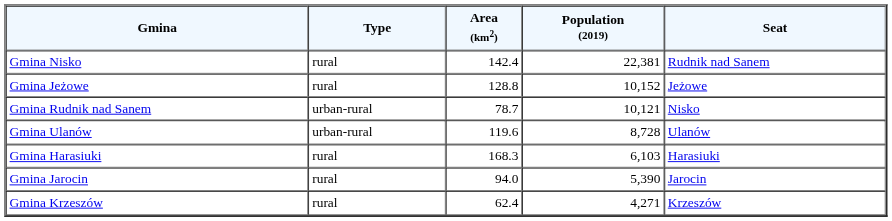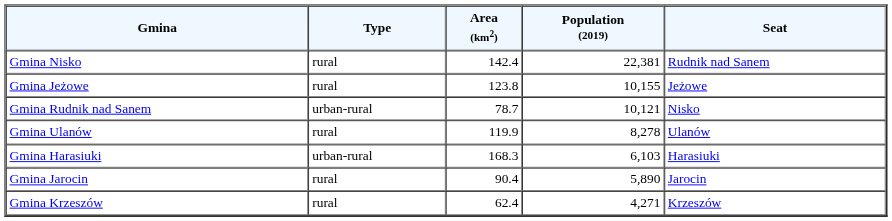 <table width="60%" border="2" cellpadding="3" cellspacing="0" style="font-size:90%;line-height:120%;">
 <tr bgcolor="F0F8FF">
 <td style="text-align:center;"><strong>Gmina</strong></td>
 <td style="text-align:center;"><strong>Type</strong></td>
 <td style="text-align:center;"><strong>Area<br><small>(km<sup>2</sup>)</small></strong></td>
 <td style="text-align:center;"><strong>Population<br><small>(2019)</small></strong></td>
 <td style="text-align:center;"><strong>Seat</strong></td>
 </tr>
 <tr>
 <td><a href='#'>Gmina Nisko</a></td>
 <td>rural</td>
 <td style="text-align:right;">142.4</td>
 <td style="text-align:right;">22,381</td>
 <td><a href='#'>Rudnik nad Sanem</a></td>
 </tr>
 <tr>
 <td><a href='#'>Gmina Jeżowe</a></td>
 <td>rural</td>
-<td style="text-align:right;">128.8</td>
-<td style="text-align:right;">10,152</td>
+<td style="text-align:right;">123.8</td>
+<td style="text-align:right;">10,155</td>
 <td><a href='#'>Jeżowe</a></td>
 </tr>
 <tr>
 <td><a href='#'>Gmina Rudnik nad Sanem</a></td>
 <td>urban-rural</td>
 <td style="text-align:right;">78.7</td>
 <td style="text-align:right;">10,121</td>
 <td><a href='#'>Nisko</a></td>
 </tr>
 <tr>
 <td><a href='#'>Gmina Ulanów</a></td>
-<td>urban-rural</td>
-<td style="text-align:right;">119.6</td>
-<td style="text-align:right;">8,728</td>
+<td>rural</td>
+<td style="text-align:right;">119.9</td>
+<td style="text-align:right;">8,278</td>
 <td><a href='#'>Ulanów</a></td>
 </tr>
 <tr>
 <td><a href='#'>Gmina Harasiuki</a></td>
-<td>rural</td>
+<td>urban-rural</td>
 <td style="text-align:right;">168.3</td>
 <td style="text-align:right;">6,103</td>
 <td><a href='#'>Harasiuki</a></td>
 </tr>
 <tr>
 <td><a href='#'>Gmina Jarocin</a></td>
 <td>rural</td>
-<td style="text-align:right;">94.0</td>
-<td style="text-align:right;">5,390</td>
+<td style="text-align:right;">90.4</td>
+<td style="text-align:right;">5,890</td>
 <td><a href='#'>Jarocin</a></td>
 </tr>
 <tr>
 <td><a href='#'>Gmina Krzeszów</a></td>
 <td>rural</td>
 <td style="text-align:right;">62.4</td>
 <td style="text-align:right;">4,271</td>
 <td><a href='#'>Krzeszów</a></td>
 </tr>
 <tr>
 </tr>
 </table>
